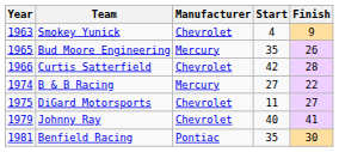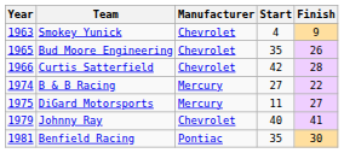 <table class="wikitable" style="font-size: 90%;">
 <tr>
 <th>Year</th>
 <th>Team</th>
 <th>Manufacturer</th>
 <th>Start</th>
 <th>Finish</th>
 </tr>
 <tr>
 <td><a href='#'>1963</a></td>
 <td><a href='#'>Smokey Yunick</a></td>
 <td><a href='#'>Chevrolet</a></td>
 <td align=center>4</td>
 <td align=center style="background:#FFDF9F;">9</td>
 </tr>
 <tr>
 <td><a href='#'>1965</a></td>
 <td><a href='#'>Bud Moore Engineering</a></td>
-<td><a href='#'>Mercury</a></td>
+<td><a href='#'>Chevrolet</a></td>
 <td align=center>35</td>
 <td align=center style="background:#EFCFFF;">26</td>
 </tr>
 <tr>
 <td><a href='#'>1966</a></td>
 <td><a href='#'>Curtis Satterfield</a></td>
 <td><a href='#'>Chevrolet</a></td>
 <td align=center>42</td>
 <td align=center style="background:#EFCFFF;">28</td>
 </tr>
 <tr>
 <td><a href='#'>1974</a></td>
 <td><a href='#'>B & B Racing</a></td>
 <td><a href='#'>Mercury</a></td>
 <td align=center>27</td>
 <td align=center style="background:#EFCFFF;">22</td>
 </tr>
 <tr>
 <td><a href='#'>1975</a></td>
 <td><a href='#'>DiGard Motorsports</a></td>
-<td><a href='#'>Chevrolet</a></td>
+<td><a href='#'>Mercury</a></td>
 <td align=center>11</td>
 <td align=center style="background:#EFCFFF;">27</td>
 </tr>
 <tr>
 <td><a href='#'>1979</a></td>
 <td><a href='#'>Johnny Ray</a></td>
 <td><a href='#'>Chevrolet</a></td>
 <td align=center>40</td>
 <td align=center style="background:#EFCFFF;">41</td>
 </tr>
 <tr>
 <td><a href='#'>1981</a></td>
 <td><a href='#'>Benfield Racing</a></td>
 <td><a href='#'>Pontiac</a></td>
 <td align=center>35</td>
 <td align=center style="background:#FFDF9F;">30</td>
 </tr>
 </table>
